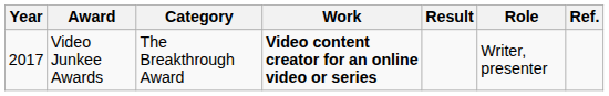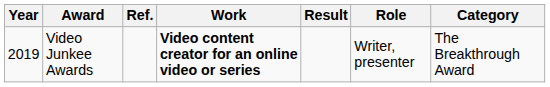 <table class="wikitable">
 <tr>
 <th>Year</th>
 <th>Award</th>
-<th>Category</th>
+<th>Ref.</th>
 <th>Work</th>
 <th>Result</th>
 <th>Role</th>
-<th>Ref.</th>
+<th>Category</th>
 </tr>
 <tr>
-<td>2017</td>
+<td>2019</td>
 <td>Video Junkee Awards</td>
-<td>The Breakthrough Award</td>
+<td></td>
 <td><strong>Video content creator for an online video or series</strong></td>
 <td></td>
 <td>Writer, presenter</td>
-<td></td>
+<td>The Breakthrough Award</td>
 </tr>
 </table>
